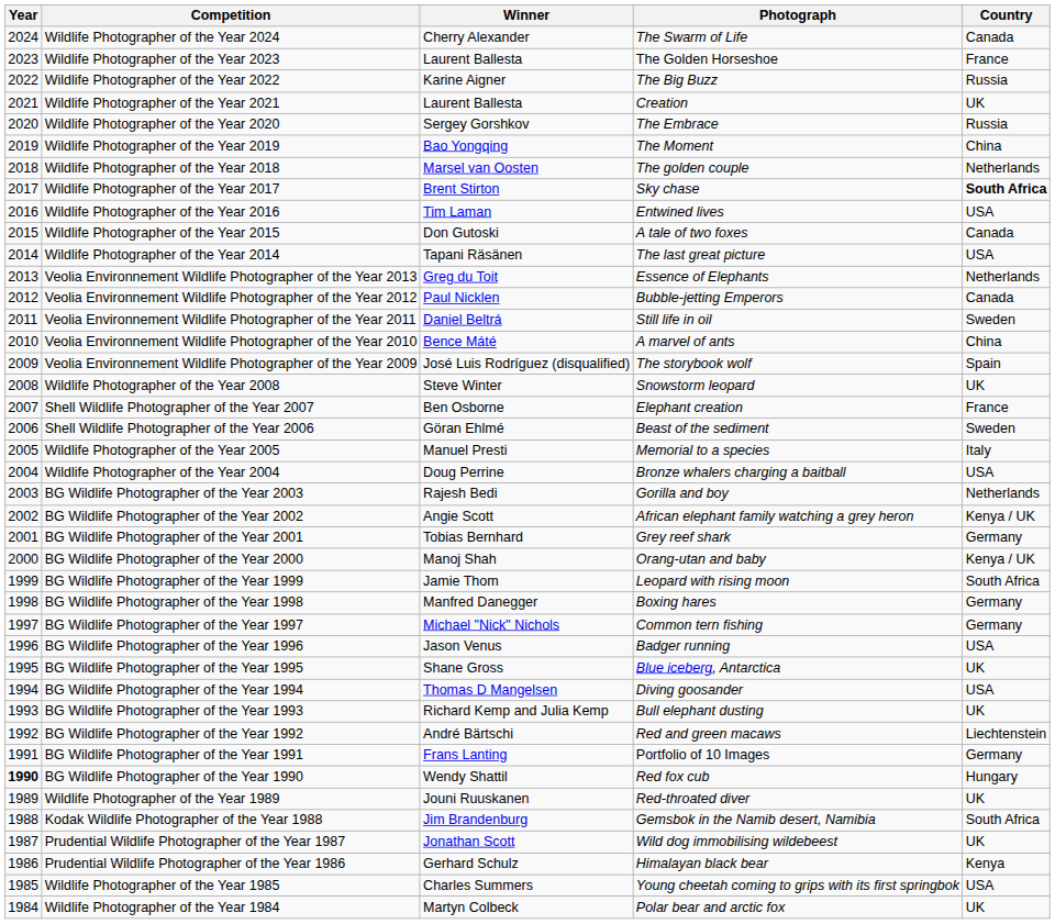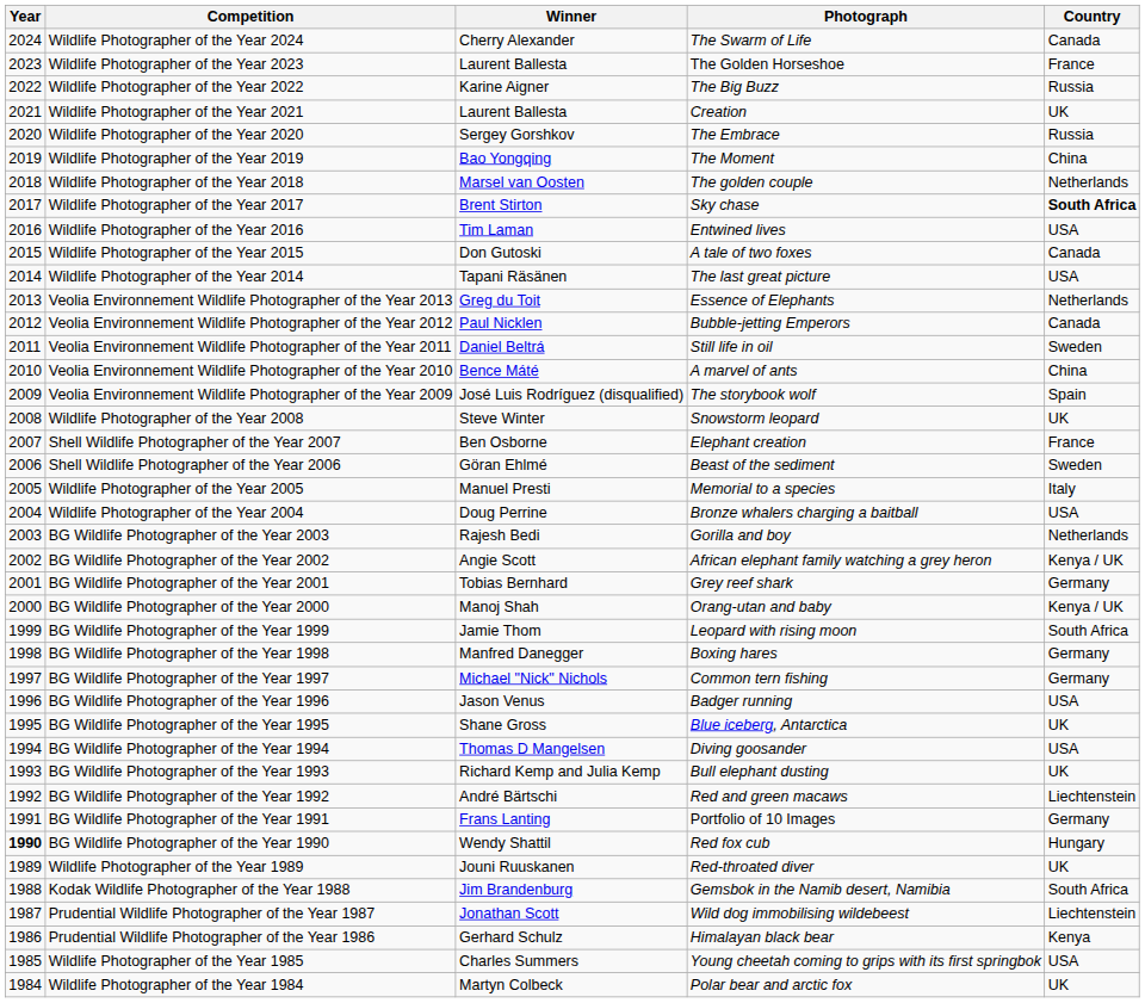 <table class="wikitable sortable">
 <tr>
 <th scope="col">Year</th>
 <th scope="col">Competition</th>
 <th scope="col">Winner</th>
 <th scope="col">Photograph</th>
 <th scope="col">Country</th>
 </tr>
 <tr>
 <td>2024</td>
 <td>Wildlife Photographer of the Year 2024</td>
 <td>Cherry Alexander</td>
 <td><em>The Swarm of Life</em></td>
 <td> Canada</td>
 </tr>
 <tr>
 <td>2023</td>
 <td>Wildlife Photographer of the Year 2023</td>
 <td>Laurent Ballesta</td>
 <td>The Golden Horseshoe</td>
 <td> France</td>
 </tr>
 <tr>
 <td>2022</td>
 <td>Wildlife Photographer of the Year 2022</td>
 <td>Karine Aigner</td>
 <td><em>The Big Buzz</em></td>
 <td> Russia</td>
 </tr>
 <tr>
 <td>2021</td>
 <td>Wildlife Photographer of the Year 2021</td>
 <td>Laurent Ballesta</td>
 <td><em>Creation</em></td>
 <td> UK</td>
 </tr>
 <tr>
 <td>2020</td>
 <td>Wildlife Photographer of the Year 2020</td>
 <td>Sergey Gorshkov</td>
 <td><em>The Embrace</em></td>
 <td> Russia</td>
 </tr>
 <tr>
 <td>2019</td>
 <td>Wildlife Photographer of the Year 2019</td>
 <td><a href='#'>Bao Yongqing</a></td>
 <td><em>The Moment</em></td>
 <td> China</td>
 </tr>
 <tr>
 <td>2018</td>
 <td>Wildlife Photographer of the Year 2018</td>
 <td><a href='#'>Marsel van Oosten</a></td>
 <td><em>The golden couple</em></td>
 <td> Netherlands</td>
 </tr>
 <tr>
 <td>2017</td>
 <td>Wildlife Photographer of the Year 2017</td>
 <td><a href='#'>Brent Stirton</a></td>
 <td><em>Sky chase</em></td>
 <td><strong> South Africa</strong></td>
 </tr>
 <tr>
 <td>2016</td>
 <td>Wildlife Photographer of the Year 2016</td>
 <td><a href='#'>Tim Laman</a></td>
 <td><em>Entwined lives</em></td>
 <td> USA</td>
 </tr>
 <tr>
 <td>2015</td>
 <td>Wildlife Photographer of the Year 2015</td>
 <td>Don Gutoski</td>
 <td><em>A tale of two foxes</em></td>
 <td> Canada</td>
 </tr>
 <tr>
 <td>2014</td>
 <td>Wildlife Photographer of the Year 2014</td>
 <td>Tapani Räsänen</td>
 <td><em>The last great picture</em></td>
 <td> USA</td>
 </tr>
 <tr>
 <td>2013</td>
 <td>Veolia Environnement Wildlife Photographer of the Year 2013</td>
 <td><a href='#'>Greg du Toit</a></td>
 <td><em>Essence of Elephants</em></td>
 <td> Netherlands</td>
 </tr>
 <tr>
 <td>2012</td>
 <td>Veolia Environnement Wildlife Photographer of the Year 2012</td>
 <td><a href='#'>Paul Nicklen</a></td>
 <td><em>Bubble-jetting Emperors</em></td>
 <td> Canada</td>
 </tr>
 <tr>
 <td>2011</td>
 <td>Veolia Environnement Wildlife Photographer of the Year 2011</td>
 <td><a href='#'>Daniel Beltrá</a></td>
 <td><em>Still life in oil</em></td>
 <td> Sweden</td>
 </tr>
 <tr>
 <td>2010</td>
 <td>Veolia Environnement Wildlife Photographer of the Year 2010</td>
 <td><a href='#'>Bence Máté</a></td>
 <td><em>A marvel of ants</em></td>
 <td> China</td>
 </tr>
 <tr>
 <td>2009</td>
 <td>Veolia Environnement Wildlife Photographer of the Year 2009</td>
 <td>José Luis Rodríguez (disqualified)</td>
 <td><em>The storybook wolf</em></td>
 <td> Spain</td>
 </tr>
 <tr>
 <td>2008</td>
 <td>Wildlife Photographer of the Year 2008</td>
 <td>Steve Winter</td>
 <td><em>Snowstorm leopard </em></td>
 <td> UK</td>
 </tr>
 <tr>
 <td>2007</td>
 <td>Shell Wildlife Photographer of the Year 2007</td>
 <td>Ben Osborne</td>
 <td><em>Elephant creation</em></td>
 <td> France</td>
 </tr>
 <tr>
 <td>2006</td>
 <td>Shell Wildlife Photographer of the Year 2006</td>
 <td>Göran Ehlmé</td>
 <td><em>Beast of the sediment</em></td>
 <td> Sweden</td>
 </tr>
 <tr>
 <td>2005</td>
 <td>Wildlife Photographer of the Year 2005</td>
 <td>Manuel Presti</td>
 <td><em>Memorial to a species</em></td>
 <td> Italy</td>
 </tr>
 <tr>
 <td>2004</td>
 <td>Wildlife Photographer of the Year 2004</td>
 <td>Doug Perrine</td>
 <td><em>Bronze whalers charging a baitball</em></td>
 <td> USA</td>
 </tr>
 <tr>
 <td>2003</td>
 <td>BG Wildlife Photographer of the Year 2003</td>
 <td>Rajesh Bedi</td>
 <td><em>Gorilla and boy</em></td>
 <td> Netherlands</td>
 </tr>
 <tr>
 <td>2002</td>
 <td>BG Wildlife Photographer of the Year 2002</td>
 <td>Angie Scott</td>
 <td><em>African elephant family watching a grey heron</em></td>
 <td> Kenya /  UK</td>
 </tr>
 <tr>
 <td>2001</td>
 <td>BG Wildlife Photographer of the Year 2001</td>
 <td>Tobias Bernhard</td>
 <td><em>Grey reef shark</em></td>
 <td> Germany</td>
 </tr>
 <tr>
 <td>2000</td>
 <td>BG Wildlife Photographer of the Year 2000</td>
 <td>Manoj Shah</td>
 <td><em>Orang-utan and baby</em></td>
 <td> Kenya /  UK</td>
 </tr>
 <tr>
 <td>1999</td>
 <td>BG Wildlife Photographer of the Year 1999</td>
 <td>Jamie Thom</td>
 <td><em>Leopard with rising moon</em></td>
 <td> South Africa</td>
 </tr>
 <tr>
 <td>1998</td>
 <td>BG Wildlife Photographer of the Year 1998</td>
 <td>Manfred Danegger</td>
 <td><em>Boxing hares</em></td>
 <td> Germany</td>
 </tr>
 <tr>
 <td>1997</td>
 <td>BG Wildlife Photographer of the Year 1997</td>
 <td><a href='#'>Michael "Nick" Nichols</a></td>
 <td><em>Common tern fishing</em></td>
 <td> Germany</td>
 </tr>
 <tr>
 <td>1996</td>
 <td>BG Wildlife Photographer of the Year 1996</td>
 <td>Jason Venus</td>
 <td><em>Badger running</em></td>
 <td> USA</td>
 </tr>
 <tr>
 <td>1995</td>
 <td>BG Wildlife Photographer of the Year 1995</td>
 <td>Shane Gross</td>
 <td><em><a href='#'>Blue iceberg</a>, Antarctica</em></td>
 <td> UK</td>
 </tr>
 <tr>
 <td>1994</td>
 <td>BG Wildlife Photographer of the Year 1994</td>
 <td><a href='#'>Thomas D Mangelsen</a></td>
 <td><em>Diving goosander</em></td>
 <td> USA</td>
 </tr>
 <tr>
 <td>1993</td>
 <td>BG Wildlife Photographer of the Year 1993</td>
 <td>Richard Kemp and Julia Kemp</td>
 <td><em>Bull elephant dusting</em></td>
 <td> UK</td>
 </tr>
 <tr>
 <td>1992</td>
 <td>BG Wildlife Photographer of the Year 1992</td>
 <td>André Bärtschi</td>
 <td><em>Red and green macaws</em></td>
 <td> Liechtenstein</td>
 </tr>
 <tr>
 <td>1991</td>
 <td>BG Wildlife Photographer of the Year 1991</td>
 <td><a href='#'>Frans Lanting</a></td>
 <td>Portfolio of 10 Images</td>
 <td> Germany</td>
 </tr>
 <tr>
 <td><strong>1990</strong></td>
 <td>BG Wildlife Photographer of the Year 1990</td>
 <td>Wendy Shattil</td>
 <td><em>Red fox cub</em></td>
 <td> Hungary</td>
 </tr>
 <tr>
 <td>1989</td>
 <td>Wildlife Photographer of the Year 1989</td>
 <td>Jouni Ruuskanen</td>
 <td><em>Red-throated diver</em></td>
 <td> UK</td>
 </tr>
 <tr>
 <td>1988</td>
 <td>Kodak Wildlife Photographer of the Year 1988</td>
 <td><a href='#'>Jim Brandenburg</a></td>
 <td><em>Gemsbok in the Namib desert, Namibia</em></td>
 <td> South Africa</td>
 </tr>
 <tr>
 <td>1987</td>
 <td>Prudential Wildlife Photographer of the Year 1987</td>
 <td><a href='#'>Jonathan Scott</a></td>
 <td><em>Wild dog immobilising wildebeest</em></td>
-<td> UK</td>
+<td> Liechtenstein</td>
 </tr>
 <tr>
 <td>1986</td>
 <td>Prudential Wildlife Photographer of the Year 1986</td>
 <td>Gerhard Schulz</td>
 <td><em>Himalayan black bear</em></td>
 <td> Kenya</td>
 </tr>
 <tr>
 <td>1985</td>
 <td>Wildlife Photographer of the Year 1985</td>
 <td>Charles Summers</td>
 <td><em>Young cheetah coming to grips with its first springbok</em></td>
 <td> USA</td>
 </tr>
 <tr>
 <td>1984</td>
 <td>Wildlife Photographer of the Year 1984</td>
 <td>Martyn Colbeck</td>
 <td><em>Polar bear and arctic fox</em></td>
 <td> UK</td>
 </tr>
 </table>
